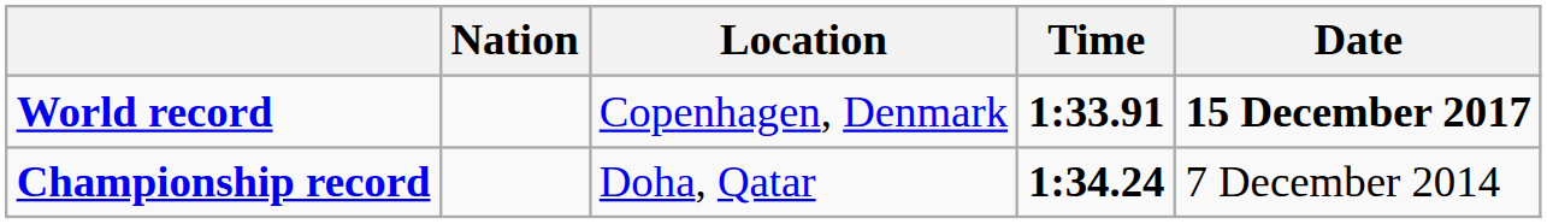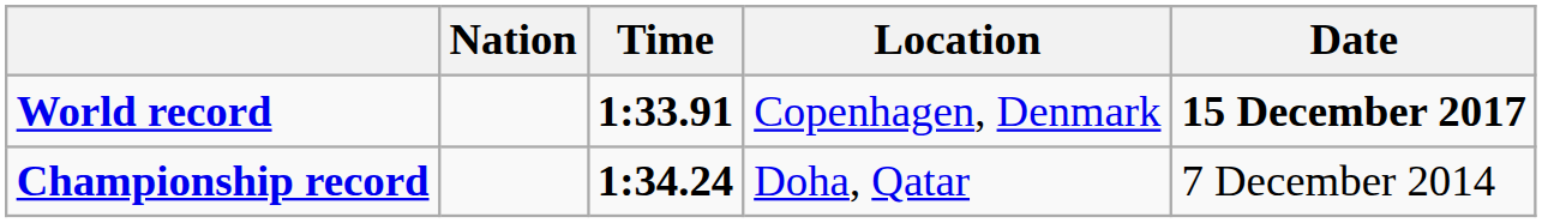 <table class=wikitable>
 <tr>
 <th></th>
 <th>Nation</th>
+<th>Time</th>
 <th>Location</th>
-<th>Time</th>
 <th>Date</th>
 </tr>
 <tr>
 <td><strong><a href='#'>World record</a></strong></td>
 <td align=left></td>
+<td><strong>1:33.91</strong></td>
 <td><a href='#'>Copenhagen</a>, <a href='#'>Denmark</a></td>
-<td><strong>1:33.91</strong></td>
 <td><strong>15 December 2017</strong></td>
 </tr>
 <tr>
 <td><strong><a href='#'>Championship record</a></strong></td>
 <td align=left></td>
+<td><strong>1:34.24</strong></td>
 <td><a href='#'>Doha</a>, <a href='#'>Qatar</a></td>
-<td><strong>1:34.24</strong></td>
 <td>7 December 2014</td>
 </tr>
 </table>
